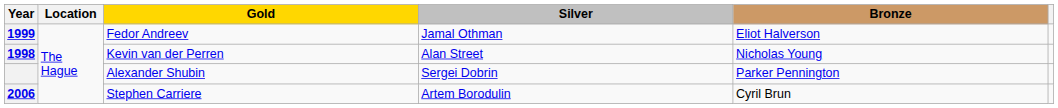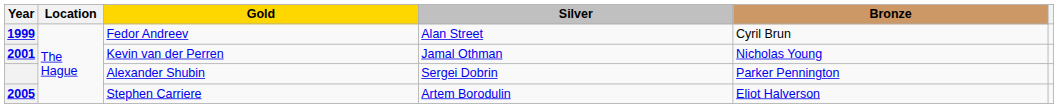 <table class="wikitable unsortable" style="text-align:left; width:85%">
 <tr>
 <th scope="col" style="text-align:center">Year</th>
 <th scope="col" style="text-align:center">Location</th>
 <td scope="col" style="text-align:center; width:30%; background:gold"><strong>Gold</strong></td>
 <td scope="col" style="text-align:center; width:30%; background:silver"><strong>Silver</strong></td>
 <td scope="col" style="text-align:center; width:30%; background:#c96"><strong>Bronze</strong></td>
 <th scope="col" style="text-align:center"></th>
 </tr>
 <tr>
 <th scope="row" style="text-align:left"><a href='#'>1999</a></th>
 <td rowspan="4"><a href='#'>The Hague</a></td>
 <td> <a href='#'>Fedor Andreev</a></td>
-<td> <a href='#'>Jamal Othman</a></td>
-<td> <a href='#'>Eliot Halverson</a></td>
+<td> <a href='#'>Alan Street</a></td>
+<td> Cyril Brun</td>
 <td></td>
 </tr>
 <tr>
-<th scope="row" style="text-align:left"><a href='#'>1998</a></th>
+<th scope="row" style="text-align:left"><a href='#'>2001</a></th>
 <td> <a href='#'>Kevin van der Perren</a></td>
-<td> <a href='#'>Alan Street</a></td>
+<td> <a href='#'>Jamal Othman</a></td>
 <td> <a href='#'>Nicholas Young</a></td>
 <td></td>
 </tr>
 <tr>
 <th scope="row" style="text-align:left"></th>
 <td> <a href='#'>Alexander Shubin</a></td>
 <td> <a href='#'>Sergei Dobrin</a></td>
 <td> <a href='#'>Parker Pennington</a></td>
 <td></td>
 </tr>
 <tr>
-<th scope="row" style="text-align:left"><a href='#'>2006</a></th>
+<th scope="row" style="text-align:left"><a href='#'>2005</a></th>
 <td> <a href='#'>Stephen Carriere</a></td>
 <td> <a href='#'>Artem Borodulin</a></td>
-<td> Cyril Brun</td>
+<td> <a href='#'>Eliot Halverson</a></td>
 <td></td>
 </tr>
 </table>
